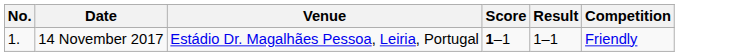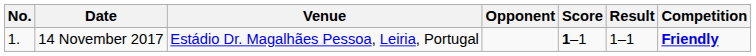 <table class="wikitable">
 <tr>
 <th>No.</th>
 <th>Date</th>
 <th>Venue</th>
+<th>Opponent</th>
 <th>Score</th>
 <th>Result</th>
 <th>Competition</th>
 </tr>
 <tr>
 <td>1.</td>
 <td>14 November 2017</td>
 <td><a href='#'>Estádio Dr. Magalhães Pessoa</a>, <a href='#'>Leiria</a>, Portugal</td>
+<td></td>
 <td><strong>1</strong>–1</td>
 <td>1–1</td>
-<td><a href='#'>Friendly</a></td>
+<td><strong><a href='#'>Friendly</a></strong></td>
 </tr>
 </table>
